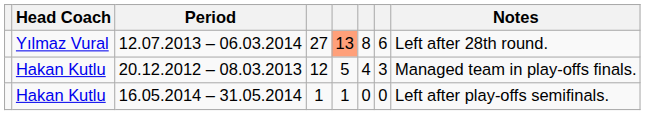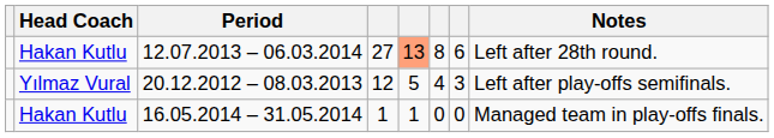 <table class="wikitable" style="text-align: left;">
 <tr>
 <th></th>
 <th>Head Coach</th>
 <th>Period</th>
 <th></th>
 <th></th>
 <th></th>
 <th></th>
 <th>Notes</th>
 </tr>
 <tr>
 <td></td>
-<td><a href='#'>Yılmaz Vural</a></td>
+<td><a href='#'>Hakan Kutlu</a></td>
 <td>12.07.2013 – 06.03.2014</td>
 <td align="center">27</td>
 <td align="center" style="background: lightsalmon;">13</td>
 <td align="center">8</td>
 <td align="center">6</td>
 <td>Left after 28th round.</td>
 </tr>
 <tr>
 <td></td>
-<td><a href='#'>Hakan Kutlu</a></td>
+<td><a href='#'>Yılmaz Vural</a></td>
 <td>20.12.2012 – 08.03.2013</td>
 <td align="center">12</td>
 <td align="center">5</td>
 <td align="center">4</td>
 <td align="center">3</td>
-<td>Managed team in play-offs finals.</td>
+<td>Left after play-offs semifinals.</td>
 </tr>
 <tr>
 <td></td>
 <td><a href='#'>Hakan Kutlu</a></td>
 <td>16.05.2014 – 31.05.2014</td>
 <td align="center">1</td>
 <td align="center">1</td>
 <td align="center">0</td>
 <td align="center">0</td>
-<td>Left after play-offs semifinals.</td>
+<td>Managed team in play-offs finals.</td>
 </tr>
 </table>
